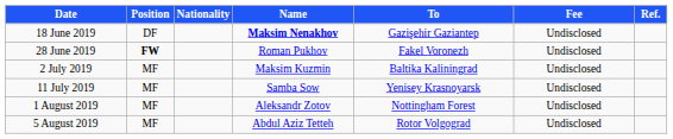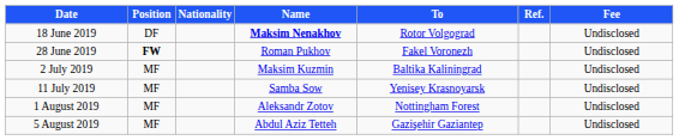 <table class="wikitable"  style="text-align:center; font-size:90%; ">
 <tr>
 <th style="background:#1F56F5; color:white; width:150px;">Date</th>
 <th style="background:#1F56F5; color:white; width:55px;">Position</th>
 <th style="background:#1F56F5; color:white; width:55px;">Nationality</th>
 <th style="background:#1F56F5; color:white; width:150px;">Name</th>
 <th style="background:#1F56F5; color:white; width:200px;">To</th>
+<th style="background:#1F56F5; color:white; width:35px;">Ref.</th>
 <th style="background:#1F56F5; color:white; width:150px;">Fee</th>
-<th style="background:#1F56F5; color:white; width:35px;">Ref.</th>
 </tr>
 <tr>
 <td>18 June 2019</td>
 <td>DF</td>
 <td></td>
 <td><strong><a href='#'>Maksim Nenakhov</a></strong></td>
-<td><a href='#'>Gazişehir Gaziantep</a></td>
+<td><a href='#'>Rotor Volgograd</a></td>
+<td></td>
 <td>Undisclosed</td>
-<td></td>
 </tr>
 <tr>
 <td>28 June 2019</td>
 <td><strong>FW</strong></td>
 <td></td>
 <td><a href='#'>Roman Pukhov</a></td>
 <td><a href='#'>Fakel Voronezh</a></td>
+<td></td>
 <td>Undisclosed</td>
-<td></td>
 </tr>
 <tr>
 <td>2 July 2019</td>
 <td>MF</td>
 <td></td>
 <td><a href='#'>Maksim Kuzmin</a></td>
 <td><a href='#'>Baltika Kaliningrad</a></td>
+<td></td>
 <td>Undisclosed</td>
-<td></td>
 </tr>
 <tr>
 <td>11 July 2019</td>
 <td>MF</td>
 <td></td>
 <td><a href='#'>Samba Sow</a></td>
 <td><a href='#'>Yenisey Krasnoyarsk</a></td>
+<td></td>
 <td>Undisclosed</td>
-<td></td>
 </tr>
 <tr>
 <td>1 August 2019</td>
 <td>MF</td>
 <td></td>
 <td><a href='#'>Aleksandr Zotov</a></td>
 <td><a href='#'>Nottingham Forest</a></td>
+<td></td>
 <td>Undisclosed</td>
-<td></td>
 </tr>
 <tr>
 <td>5 August 2019</td>
 <td>MF</td>
 <td></td>
 <td><a href='#'>Abdul Aziz Tetteh</a></td>
-<td><a href='#'>Rotor Volgograd</a></td>
+<td><a href='#'>Gazişehir Gaziantep</a></td>
+<td></td>
 <td>Undisclosed</td>
-<td></td>
 </tr>
 </table>
